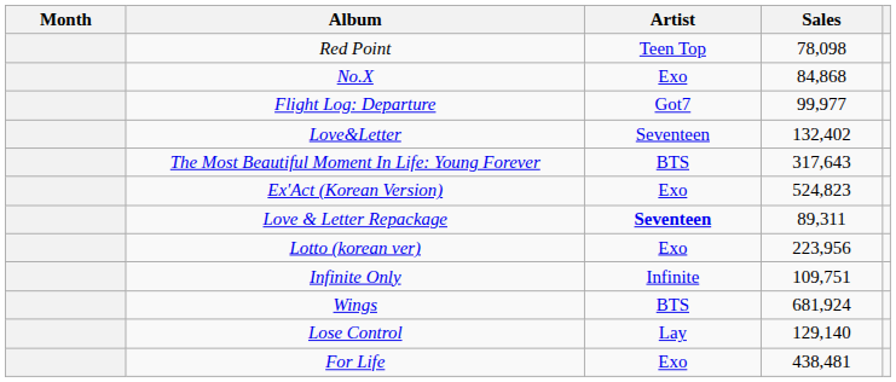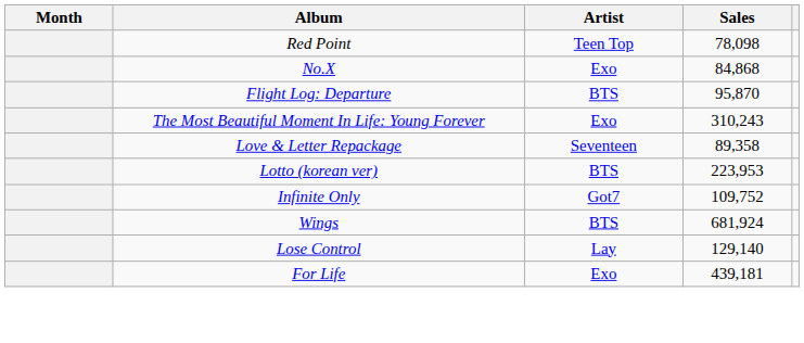 <table class="wikitable plainrowheaders sortable" style="text-align:center">
 <tr>
 <th scope="col" width="100">Month</th>
 <th scope="col" width="400">Album</th>
 <th scope="col" width="150">Artist</th>
 <th scope="col" width="100">Sales</th>
 <th scope="col" class="unsortable"></th>
 </tr>
 <tr>
 <th scope="row"></th>
 <td><em>Red Point</em></td>
 <td><a href='#'>Teen Top</a></td>
 <td>78,098</td>
 <td></td>
 </tr>
 <tr>
 <th scope="row"></th>
 <td><em><a href='#'>No.X</a></em></td>
 <td><a href='#'>Exo</a></td>
 <td>84,868</td>
 <td></td>
 </tr>
 <tr>
 <th scope="row"></th>
 <td><em><a href='#'>Flight Log: Departure</a></em></td>
-<td><a href='#'>Got7</a></td>
-<td>99,977</td>
-<td></td>
-</tr>
-<tr>
-<th scope="row"></th>
-<td><em><a href='#'>Love&Letter</a></em></td>
-<td><a href='#'>Seventeen</a></td>
-<td>132,402</td>
+<td><a href='#'>BTS</a></td>
+<td>95,870</td>
 <td></td>
 </tr>
 <tr>
 <th scope="row"></th>
 <td><em><a href='#'>The Most Beautiful Moment In Life: Young Forever</a></em></td>
-<td><a href='#'>BTS</a></td>
-<td>317,643</td>
-<td></td>
-</tr>
-<tr>
-<th scope="row"></th>
-<td><em><a href='#'>Ex'Act (Korean Version)</a></em></td>
 <td><a href='#'>Exo</a></td>
-<td>524,823</td>
+<td>310,243</td>
 <td></td>
 </tr>
 <tr>
 <th scope="row"></th>
 <td><em><a href='#'>Love & Letter Repackage</a></em></td>
-<td><strong><a href='#'>Seventeen</a></strong></td>
-<td>89,311</td>
+<td><a href='#'>Seventeen</a></td>
+<td>89,358</td>
 <td></td>
 </tr>
 <tr>
 <th scope="row"></th>
 <td><em><a href='#'>Lotto (korean ver)</a></em></td>
-<td><a href='#'>Exo</a></td>
-<td>223,956</td>
+<td><a href='#'>BTS</a></td>
+<td>223,953</td>
 <td></td>
 </tr>
 <tr>
 <th scope="row"></th>
 <td><em><a href='#'>Infinite Only</a></em></td>
-<td><a href='#'>Infinite</a></td>
-<td>109,751</td>
+<td><a href='#'>Got7</a></td>
+<td>109,752</td>
 <td></td>
 </tr>
 <tr>
 <th scope="row"></th>
 <td><em><a href='#'>Wings</a></em></td>
 <td><a href='#'>BTS</a></td>
 <td>681,924</td>
 <td></td>
 </tr>
 <tr>
 <th scope="row"></th>
 <td><em><a href='#'>Lose Control</a></em></td>
 <td><a href='#'>Lay</a></td>
 <td>129,140</td>
 <td></td>
 </tr>
 <tr>
 <th scope="row"></th>
 <td><em><a href='#'>For Life</a></em></td>
 <td><a href='#'>Exo</a></td>
-<td>438,481</td>
+<td>439,181</td>
 <td></td>
 </tr>
 </table>
